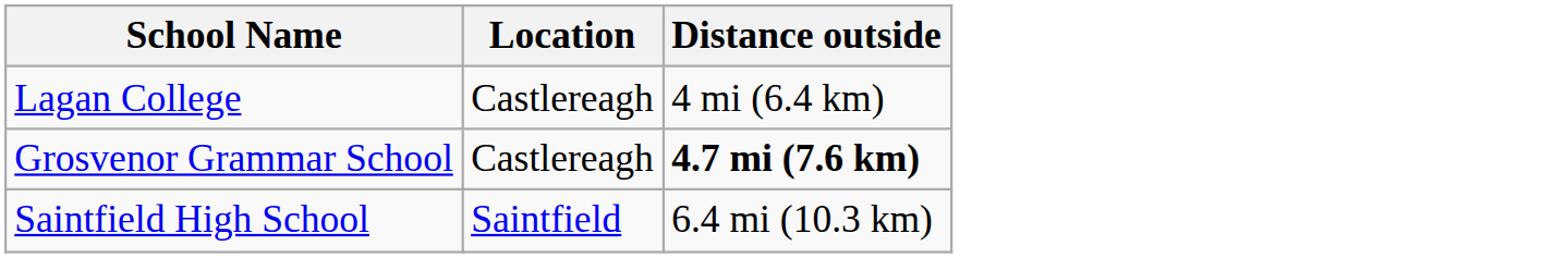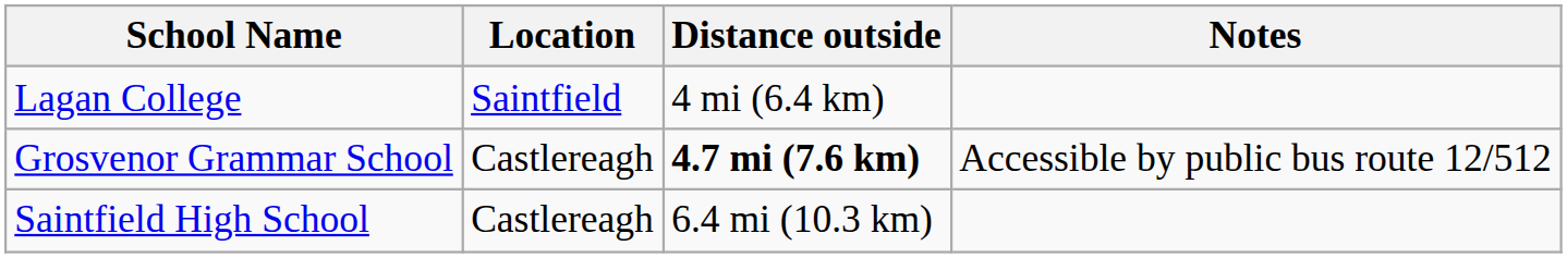 <table class="wikitable sortable">
 <tr>
 <th>School Name</th>
 <th>Location</th>
 <th>Distance outside</th>
+<th>Notes</th>
 </tr>
 <tr>
 <td><a href='#'>Lagan College</a></td>
-<td>Castlereagh</td>
+<td><a href='#'>Saintfield</a></td>
 <td>4 mi (6.4 km)</td>
+<td></td>
 </tr>
 <tr>
 <td><a href='#'>Grosvenor Grammar School</a></td>
 <td>Castlereagh</td>
 <td><strong>4.7 mi (7.6 km)</strong></td>
+<td>Accessible by public bus route 12/512</td>
 </tr>
 <tr>
 <td><a href='#'>Saintfield High School</a></td>
-<td><a href='#'>Saintfield</a></td>
+<td>Castlereagh</td>
 <td>6.4 mi (10.3 km)</td>
+<td></td>
 </tr>
 </table>
